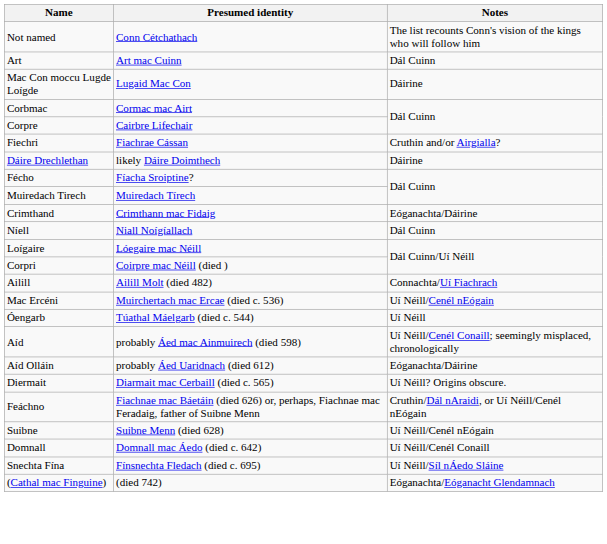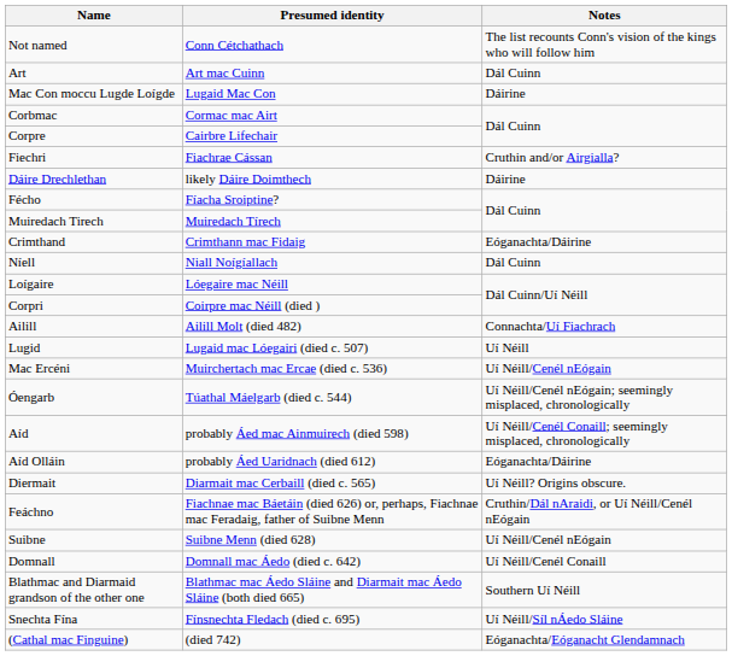 <table class="wikitable">
 <tr>
 <th>Name</th>
 <th>Presumed identity</th>
 <th>Notes</th>
 </tr>
 <tr>
 <td>Not named</td>
 <td><a href='#'>Conn Cétchathach</a></td>
 <td>The list recounts Conn's vision of the kings who will follow him</td>
 </tr>
 <tr>
 <td>Art</td>
 <td><a href='#'>Art mac Cuinn</a></td>
 <td>Dál Cuinn</td>
 </tr>
 <tr>
 <td>Mac Con moccu Lugde Loígde</td>
 <td><a href='#'>Lugaid Mac Con</a></td>
 <td>Dáirine</td>
 </tr>
 <tr>
 <td>Corbmac</td>
 <td><a href='#'>Cormac mac Airt</a></td>
 <td rowspan="2">Dál Cuinn</td>
 </tr>
 <tr>
 <td>Corpre</td>
 <td><a href='#'>Cairbre Lifechair</a></td>
 </tr>
 <tr>
 <td>Fiechri</td>
 <td><a href='#'>Fiachrae Cássan</a></td>
 <td>Cruthin and/or <a href='#'>Airgialla</a>?</td>
 </tr>
 <tr>
 <td><a href='#'>Dáire Drechlethan</a></td>
 <td>likely <a href='#'>Dáire Doimthech</a></td>
 <td>Dáirine</td>
 </tr>
 <tr>
 <td>Fécho</td>
 <td><a href='#'>Fíacha Sroiptine</a>?</td>
 <td rowspan="2">Dál Cuinn</td>
 </tr>
 <tr>
 <td>Muiredach Tirech</td>
 <td><a href='#'>Muiredach Tírech</a></td>
 </tr>
 <tr>
 <td>Crimthand</td>
 <td><a href='#'>Crimthann mac Fidaig</a></td>
 <td>Eóganachta/Dáirine</td>
 </tr>
 <tr>
 <td>Níell</td>
 <td><a href='#'>Niall Noígíallach</a></td>
 <td>Dál Cuinn</td>
 </tr>
 <tr>
 <td>Loígaire</td>
 <td><a href='#'>Lóegaire mac Néill</a></td>
 <td rowspan="2">Dál Cuinn/Uí Néill</td>
 </tr>
 <tr>
 <td>Corpri</td>
 <td><a href='#'>Coirpre mac Néill</a> (died )</td>
 </tr>
 <tr>
 <td>Ailill</td>
 <td><a href='#'>Ailill Molt</a> (died 482)</td>
 <td>Connachta/<a href='#'>Uí Fiachrach</a></td>
 </tr>
 <tr>
+<td>Lugid</td>
+<td><a href='#'>Lugaid mac Lóegairi</a> (died c. 507)</td>
+<td>Uí Néill</td>
+</tr>
+<tr>
 <td>Mac Ercéni</td>
 <td><a href='#'>Muirchertach mac Ercae</a> (died c. 536)</td>
 <td>Uí Néill/<a href='#'>Cenél nEógain</a></td>
 </tr>
 <tr>
 <td>Óengarb</td>
 <td><a href='#'>Túathal Máelgarb</a> (died c. 544)</td>
-<td>Uí Néill</td>
+<td>Uí Néill/Cenél nEógain; seemingly misplaced, chronologically</td>
 </tr>
 <tr>
 <td>Aíd</td>
 <td>probably <a href='#'>Áed mac Ainmuirech</a> (died 598)</td>
 <td>Uí Néill/<a href='#'>Cenél Conaill</a>; seemingly misplaced, chronologically</td>
 </tr>
 <tr>
 <td>Aíd Olláin</td>
 <td>probably <a href='#'>Áed Uaridnach</a> (died 612)</td>
 <td>Eóganachta/Dáirine</td>
 </tr>
 <tr>
 <td>Diermait</td>
 <td><a href='#'>Diarmait mac Cerbaill</a> (died c. 565)</td>
 <td>Uí Néill? Origins obscure.</td>
 </tr>
 <tr>
 <td>Feáchno</td>
 <td><a href='#'>Fiachnae mac Báetáin</a> (died 626) or, perhaps, Fiachnae mac Feradaig, father of Suibne Menn</td>
 <td>Cruthin/<a href='#'>Dál nAraidi</a>, or Uí Néill/Cenél nEógain</td>
 </tr>
 <tr>
 <td>Suibne</td>
 <td><a href='#'>Suibne Menn</a> (died 628)</td>
 <td>Uí Néill/Cenél nEógain</td>
 </tr>
 <tr>
 <td>Domnall</td>
 <td><a href='#'>Domnall mac Áedo</a> (died c. 642)</td>
 <td>Uí Néill/Cenél Conaill</td>
 </tr>
 <tr>
+<td>Blathmac and Diarmaid grandson of the other one</td>
+<td><a href='#'>Blathmac mac Áedo Sláine</a> and <a href='#'>Diarmait mac Áedo Sláine</a> (both died 665)</td>
+<td>Southern Uí Néill</td>
+</tr>
+<tr>
 <td>Snechta Fína</td>
 <td><a href='#'>Fínsnechta Fledach</a> (died c. 695)</td>
 <td>Uí Néill/<a href='#'>Síl nÁedo Sláine</a></td>
 </tr>
 <tr>
 <td>(<a href='#'>Cathal mac Finguine</a>)</td>
 <td>(died 742)</td>
 <td>Eóganachta/<a href='#'>Eóganacht Glendamnach</a></td>
 </tr>
 </table>
